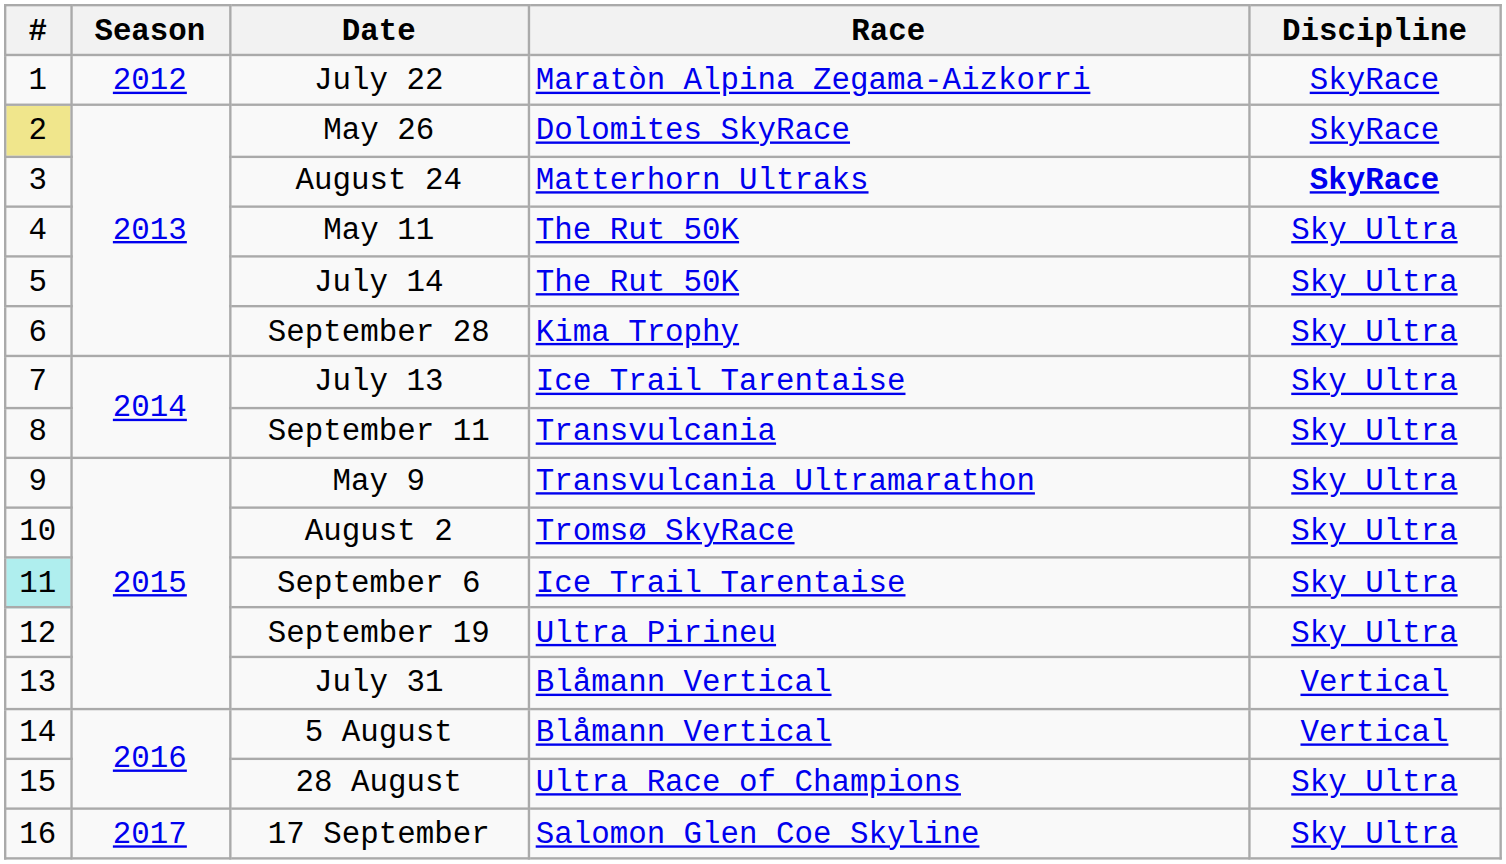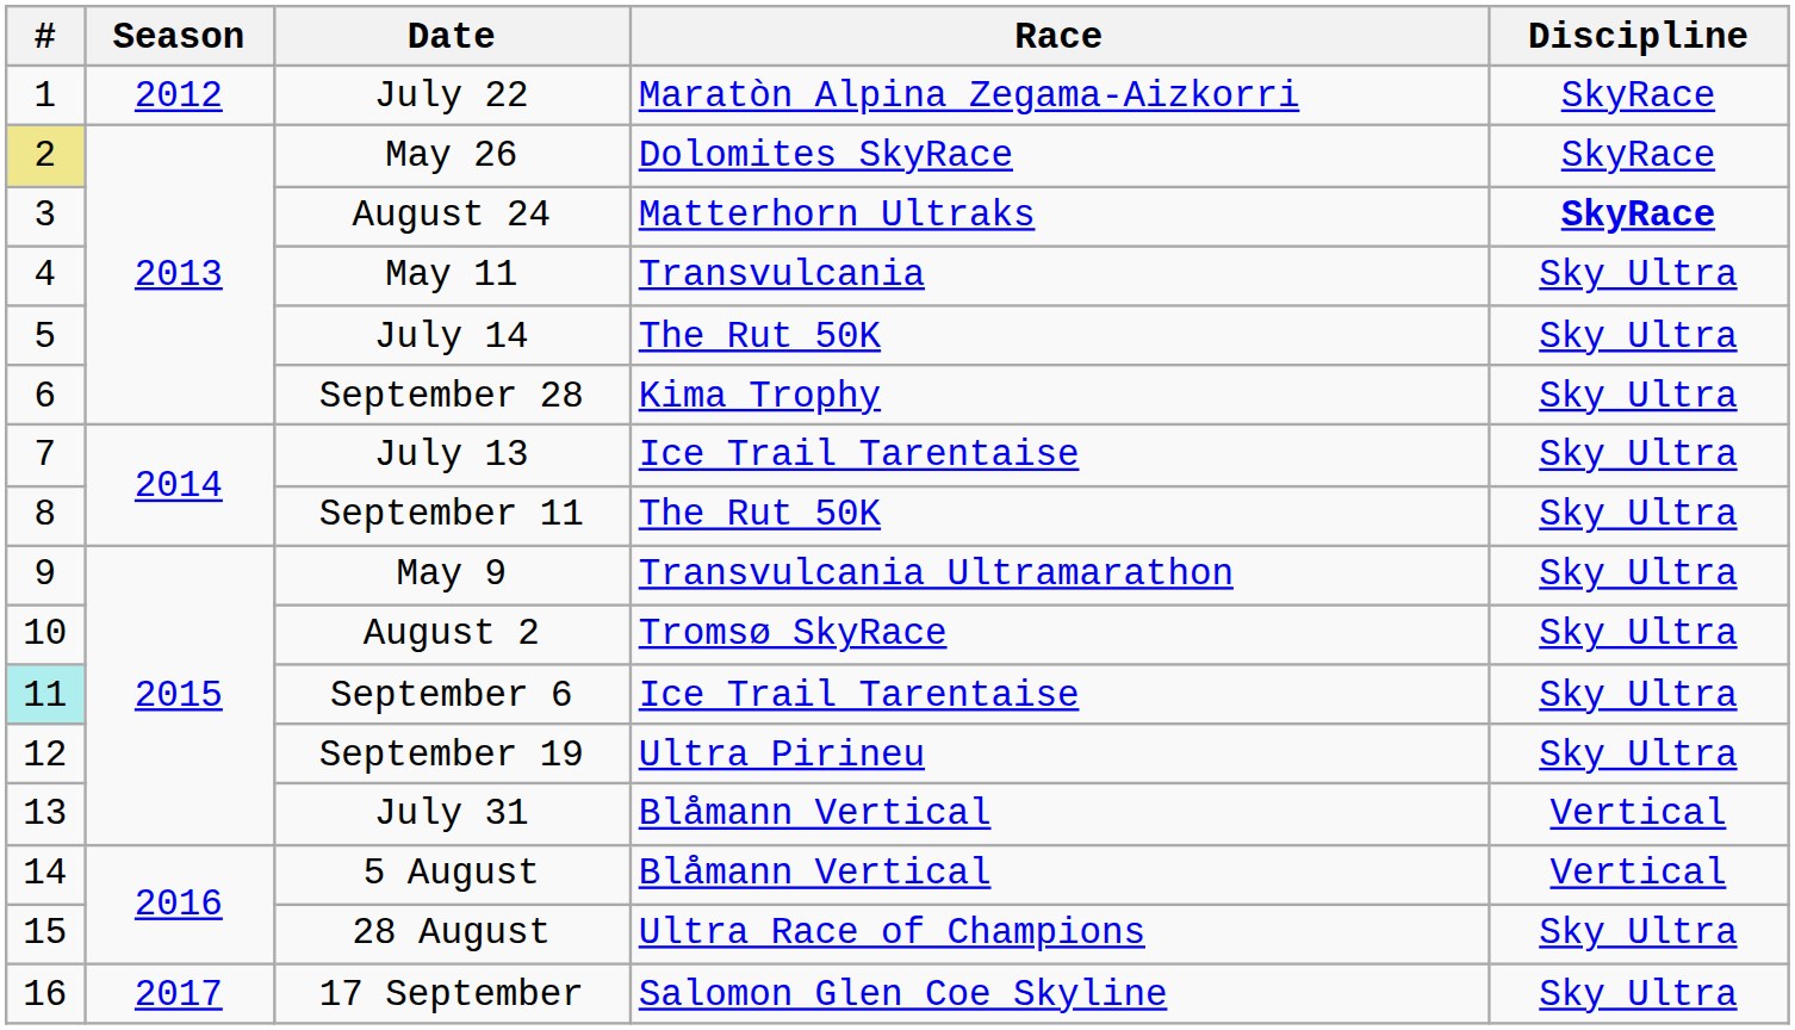 <table class="wikitable" width=50% style="font-size:100%; text-align:center;">
 <tr>
 <th>#</th>
 <th>Season</th>
 <th>Date</th>
 <th>Race</th>
 <th>Discipline</th>
 </tr>
 <tr>
 <td>1</td>
 <td rowspan=1><a href='#'>2012</a></td>
 <td>July 22</td>
 <td align=left><a href='#'>Maratòn Alpina Zegama-Aizkorri</a></td>
 <td><a href='#'>SkyRace</a></td>
 </tr>
 <tr>
 <td style="background: khaki;">2</td>
 <td rowspan=5><a href='#'>2013</a></td>
 <td>May 26</td>
 <td align=left><a href='#'>Dolomites SkyRace</a></td>
 <td><a href='#'>SkyRace</a></td>
 </tr>
 <tr>
 <td>3</td>
 <td>August 24</td>
 <td align=left><a href='#'>Matterhorn Ultraks</a></td>
 <td><strong><a href='#'>SkyRace</a></strong></td>
 </tr>
 <tr>
 <td>4</td>
 <td>May 11</td>
-<td align=left><a href='#'>The Rut 50K</a></td>
+<td align=left><a href='#'>Transvulcania</a></td>
 <td><a href='#'>Sky Ultra</a></td>
 </tr>
 <tr>
 <td>5</td>
 <td>July 14</td>
 <td align=left><a href='#'>The Rut 50K</a></td>
 <td><a href='#'>Sky Ultra</a></td>
 </tr>
 <tr>
 <td>6</td>
 <td>September 28</td>
 <td align=left><a href='#'>Kima Trophy</a></td>
 <td><a href='#'>Sky Ultra</a></td>
 </tr>
 <tr>
 <td>7</td>
 <td rowspan=2><a href='#'>2014</a></td>
 <td>July 13</td>
 <td align=left><a href='#'>Ice Trail Tarentaise</a></td>
 <td><a href='#'>Sky Ultra</a></td>
 </tr>
 <tr>
 <td>8</td>
 <td>September 11</td>
-<td align=left><a href='#'>Transvulcania</a></td>
+<td align=left><a href='#'>The Rut 50K</a></td>
 <td><a href='#'>Sky Ultra</a></td>
 </tr>
 <tr>
 <td>9</td>
 <td rowspan=5><a href='#'>2015</a></td>
 <td>May 9</td>
 <td align=left><a href='#'>Transvulcania Ultramarathon</a></td>
 <td><a href='#'>Sky Ultra</a></td>
 </tr>
 <tr>
 <td>10</td>
 <td>August 2</td>
 <td align=left><a href='#'>Tromsø SkyRace</a></td>
 <td><a href='#'>Sky Ultra</a></td>
 </tr>
 <tr>
 <td style="background: paleturquoise;">11</td>
 <td>September 6</td>
 <td align=left><a href='#'>Ice Trail Tarentaise</a></td>
 <td><a href='#'>Sky Ultra</a></td>
 </tr>
 <tr>
 <td>12</td>
 <td>September 19</td>
 <td align=left><a href='#'>Ultra Pirineu</a></td>
 <td><a href='#'>Sky Ultra</a></td>
 </tr>
 <tr>
 <td>13</td>
 <td>July 31</td>
 <td align=left><a href='#'>Blåmann Vertical</a></td>
 <td><a href='#'>Vertical</a></td>
 </tr>
 <tr>
 <td>14</td>
 <td rowspan=2><a href='#'>2016</a></td>
 <td>5 August</td>
 <td align=left><a href='#'>Blåmann Vertical</a></td>
 <td><a href='#'>Vertical</a></td>
 </tr>
 <tr>
 <td>15</td>
 <td>28 August</td>
 <td align=left><a href='#'>Ultra Race of Champions</a></td>
 <td><a href='#'>Sky Ultra</a></td>
 </tr>
 <tr>
 <td>16</td>
 <td rowspan=1><a href='#'>2017</a></td>
 <td>17 September</td>
 <td align=left><a href='#'>Salomon Glen Coe Skyline</a></td>
 <td><a href='#'>Sky Ultra</a></td>
 </tr>
 </table>
